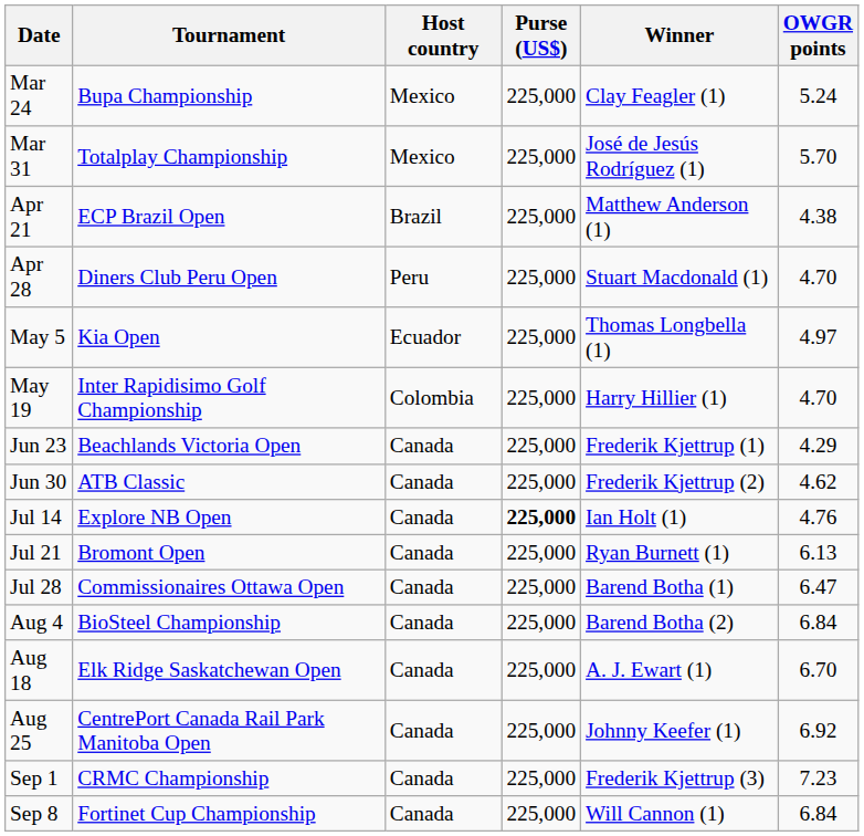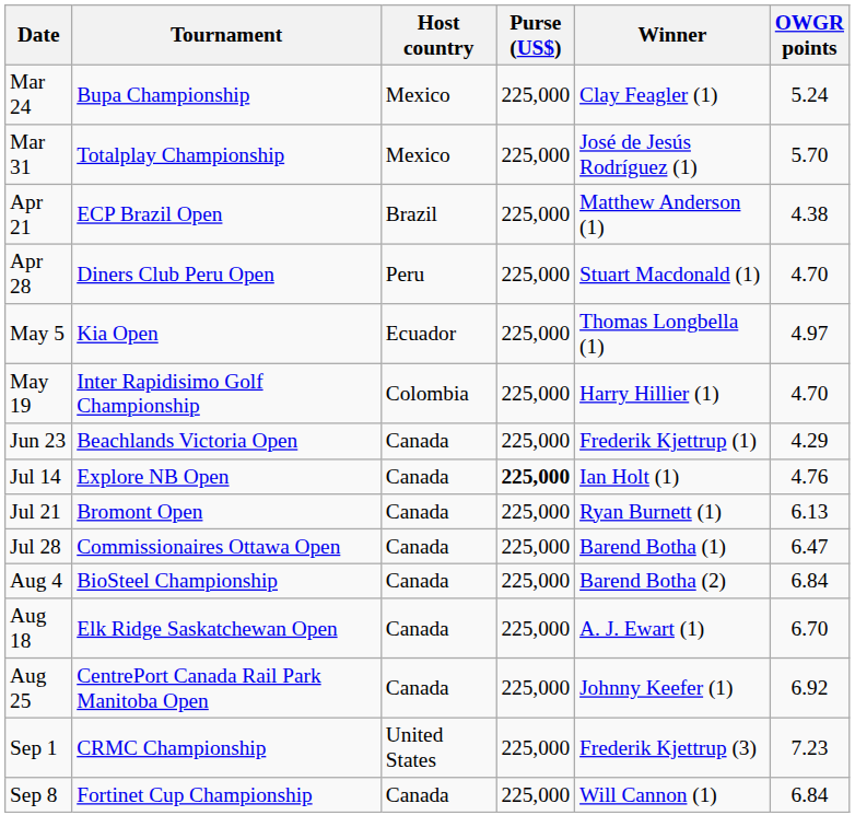 <table class="wikitable" style="font-size:95%;">
 <tr>
 <th>Date</th>
 <th>Tournament</th>
 <th>Host country</th>
 <th>Purse<br>(<a href='#'>US$</a>)</th>
 <th>Winner</th>
 <th><a href='#'>OWGR</a><br>points</th>
 </tr>
 <tr>
 <td>Mar 24</td>
 <td><a href='#'>Bupa Championship</a></td>
 <td>Mexico</td>
 <td align=right>225,000</td>
 <td> <a href='#'>Clay Feagler</a> (1)</td>
 <td align=center>5.24</td>
 </tr>
 <tr>
 <td>Mar 31</td>
 <td><a href='#'>Totalplay Championship</a></td>
 <td>Mexico</td>
 <td align=right>225,000</td>
 <td> <a href='#'>José de Jesús Rodríguez</a> (1)</td>
 <td align=center>5.70</td>
 </tr>
 <tr>
 <td>Apr 21</td>
 <td><a href='#'>ECP Brazil Open</a></td>
 <td>Brazil</td>
 <td align=right>225,000</td>
 <td> <a href='#'>Matthew Anderson</a> (1)</td>
 <td align=center>4.38</td>
 </tr>
 <tr>
 <td>Apr 28</td>
 <td><a href='#'>Diners Club Peru Open</a></td>
 <td>Peru</td>
 <td align=right>225,000</td>
 <td> <a href='#'>Stuart Macdonald</a> (1)</td>
 <td align=center>4.70</td>
 </tr>
 <tr>
 <td>May 5</td>
 <td><a href='#'>Kia Open</a></td>
 <td>Ecuador</td>
 <td align=right>225,000</td>
 <td> <a href='#'>Thomas Longbella</a> (1)</td>
 <td align=center>4.97</td>
 </tr>
 <tr>
 <td>May 19</td>
 <td><a href='#'>Inter Rapidisimo Golf Championship</a></td>
 <td>Colombia</td>
 <td align=right>225,000</td>
 <td> <a href='#'>Harry Hillier</a> (1)</td>
 <td align=center>4.70</td>
 </tr>
 <tr>
 <td>Jun 23</td>
 <td><a href='#'>Beachlands Victoria Open</a></td>
 <td>Canada</td>
 <td align=right>225,000</td>
 <td> <a href='#'>Frederik Kjettrup</a> (1)</td>
 <td align=center>4.29</td>
 </tr>
 <tr>
-<td>Jun 30</td>
-<td><a href='#'>ATB Classic</a></td>
-<td>Canada</td>
-<td align=right>225,000</td>
-<td> <a href='#'>Frederik Kjettrup</a> (2)</td>
-<td align=center>4.62</td>
-</tr>
-<tr>
 <td>Jul 14</td>
 <td><a href='#'>Explore NB Open</a></td>
 <td>Canada</td>
 <td align=right><strong>225,000</strong></td>
 <td> <a href='#'>Ian Holt</a> (1)</td>
 <td align=center>4.76</td>
 </tr>
 <tr>
 <td>Jul 21</td>
 <td><a href='#'>Bromont Open</a></td>
 <td>Canada</td>
 <td align=right>225,000</td>
 <td> <a href='#'>Ryan Burnett</a> (1)</td>
 <td align=center>6.13</td>
 </tr>
 <tr>
 <td>Jul 28</td>
 <td><a href='#'>Commissionaires Ottawa Open</a></td>
 <td>Canada</td>
 <td align=right>225,000</td>
 <td> <a href='#'>Barend Botha</a> (1)</td>
 <td align=center>6.47</td>
 </tr>
 <tr>
 <td>Aug 4</td>
 <td><a href='#'>BioSteel Championship</a></td>
 <td>Canada</td>
 <td align=right>225,000</td>
 <td> <a href='#'>Barend Botha</a> (2)</td>
 <td align=center>6.84</td>
 </tr>
 <tr>
 <td>Aug 18</td>
 <td><a href='#'>Elk Ridge Saskatchewan Open</a></td>
 <td>Canada</td>
 <td align=right>225,000</td>
 <td> <a href='#'>A. J. Ewart</a> (1)</td>
 <td align=center>6.70</td>
 </tr>
 <tr>
 <td>Aug 25</td>
 <td><a href='#'>CentrePort Canada Rail Park Manitoba Open</a></td>
 <td>Canada</td>
 <td align=right>225,000</td>
 <td> <a href='#'>Johnny Keefer</a> (1)</td>
 <td align=center>6.92</td>
 </tr>
 <tr>
 <td>Sep 1</td>
 <td><a href='#'>CRMC Championship</a></td>
-<td>Canada</td>
+<td>United States</td>
 <td align=right>225,000</td>
 <td> <a href='#'>Frederik Kjettrup</a> (3)</td>
 <td align=center>7.23</td>
 </tr>
 <tr>
 <td>Sep 8</td>
 <td><a href='#'>Fortinet Cup Championship</a></td>
 <td>Canada</td>
 <td align=right>225,000</td>
 <td> <a href='#'>Will Cannon</a> (1)</td>
 <td align=center>6.84</td>
 </tr>
 </table>
